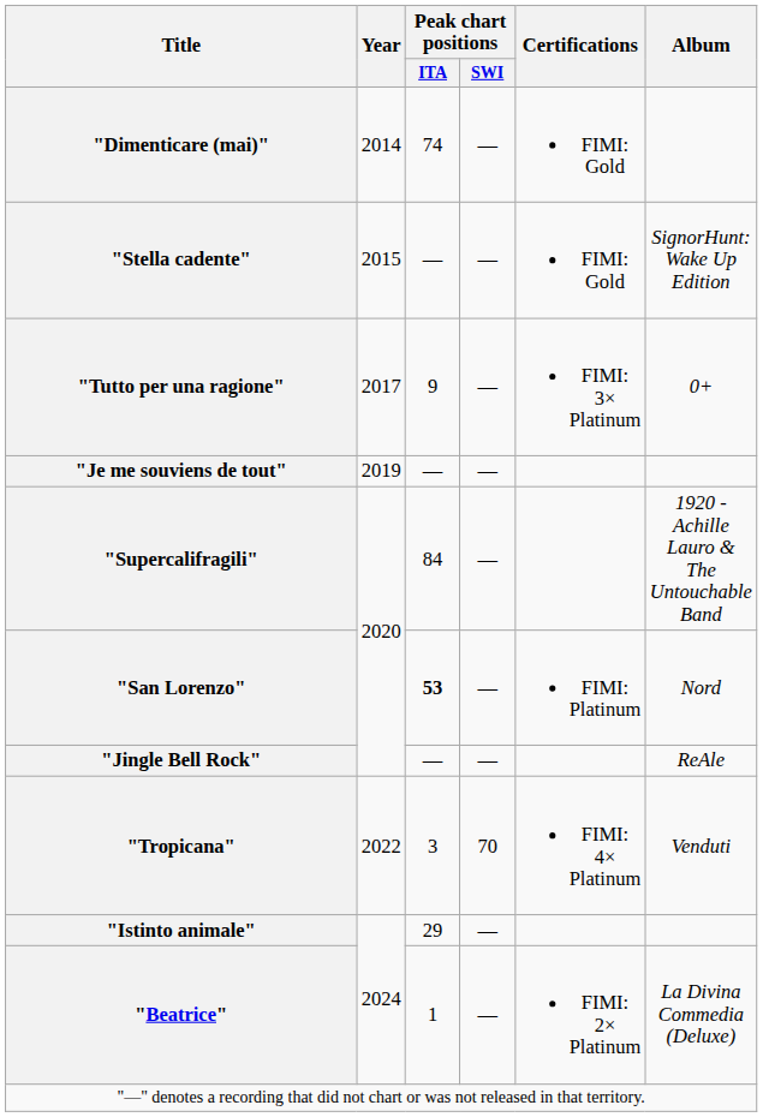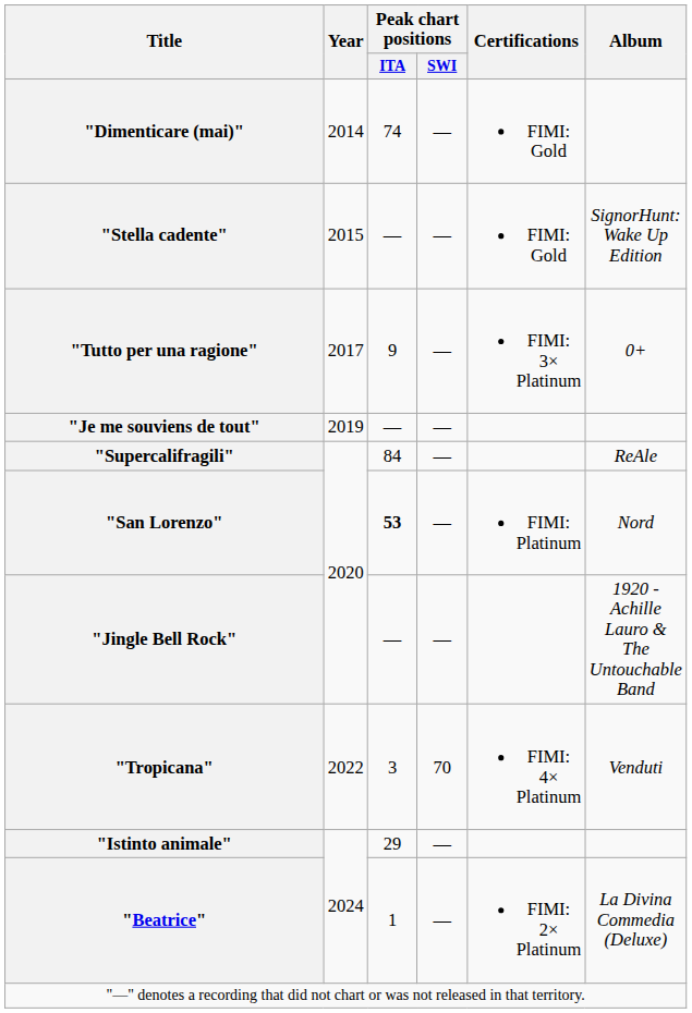 <table class="wikitable plainrowheaders" style="text-align:center;">
 <tr>
 <th scope="col" rowspan="2" style="width:20em;">Title</th>
 <th scope="col" rowspan="2" style="width:1em;">Year</th>
 <th colspan="2" scope="col">Peak chart positions</th>
 <th scope="col" rowspan="2">Certifications</th>
 <th scope="col" rowspan="2">Album</th>
 </tr>
 <tr>
 <th scope="col" style="width:3em;font-size:85%;"><a href='#'>ITA</a><br></th>
 <th scope="col" style="width:3em;font-size:85%;"><a href='#'>SWI</a><br></th>
 </tr>
 <tr>
 <th scope="row">"Dimenticare (mai)"<br></th>
 <td>2014</td>
 <td>74</td>
 <td>—</td>
 <td><br><ul><li>FIMI: Gold</li></ul></td>
 <td></td>
 </tr>
 <tr>
 <th scope="row">"Stella cadente"<br></th>
 <td>2015</td>
 <td>—</td>
 <td>—</td>
 <td><br><ul><li>FIMI: Gold</li></ul></td>
 <td><em>SignorHunt: Wake Up Edition</em></td>
 </tr>
 <tr>
 <th scope="row">"Tutto per una ragione"<br></th>
 <td>2017</td>
 <td>9</td>
 <td>—</td>
 <td><br><ul><li>FIMI: 3× Platinum</li></ul></td>
 <td><em>0+</em></td>
 </tr>
 <tr>
 <th scope="row">"Je me souviens de tout"<br></th>
 <td>2019</td>
 <td>—</td>
 <td>—</td>
 <td></td>
 <td></td>
 </tr>
 <tr>
 <th scope="row">"Supercalifragili"<br></th>
 <td rowspan="3">2020</td>
 <td>84</td>
 <td>—</td>
 <td></td>
-<td><em>1920 - Achille Lauro & The Untouchable Band</em></td>
+<td><em>ReAle</em></td>
 </tr>
 <tr>
 <th scope="row">"San Lorenzo"<br></th>
 <td><strong>53</strong></td>
 <td>—</td>
 <td><br><ul><li>FIMI: Platinum</li></ul></td>
 <td><em>Nord</em></td>
 </tr>
 <tr>
 <th scope="row">"Jingle Bell Rock"<br></th>
 <td>—</td>
 <td>—</td>
 <td></td>
-<td><em>ReAle</em></td>
+<td><em>1920 - Achille Lauro & The Untouchable Band</em></td>
 </tr>
 <tr>
 <th scope="row">"Tropicana"<br></th>
 <td>2022</td>
 <td>3</td>
 <td>70</td>
 <td><br><ul><li>FIMI: 4× Platinum</li></ul></td>
 <td><em>Venduti</em></td>
 </tr>
 <tr>
 <th scope="row">"Istinto animale"<br></th>
 <td rowspan="2">2024</td>
 <td>29</td>
 <td>—</td>
 <td></td>
 <td></td>
 </tr>
 <tr>
 <th scope="row">"<a href='#'>Beatrice</a>"<br></th>
 <td>1</td>
 <td>—</td>
 <td><br><ul><li>FIMI: 2× Platinum</li></ul></td>
 <td><em>La Divina Commedia (Deluxe)</em></td>
 </tr>
 <tr>
 <td colspan="7" style="text-align:center; font-size:85%;">"—" denotes a recording that did not chart or was not released in that territory.</td>
 </tr>
 </table>
